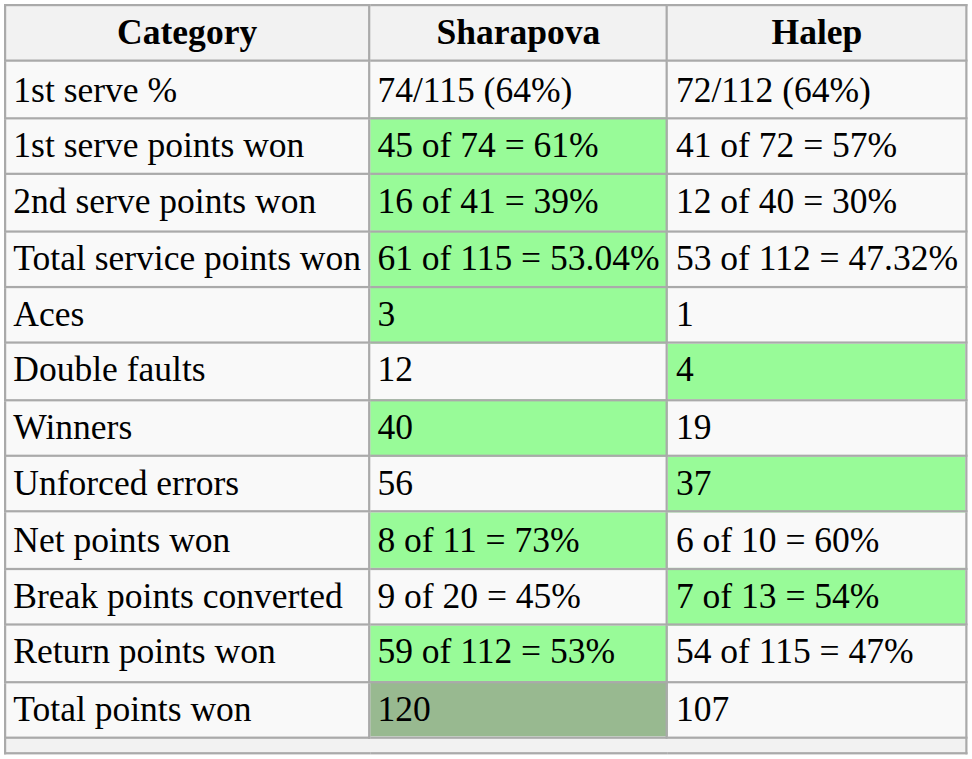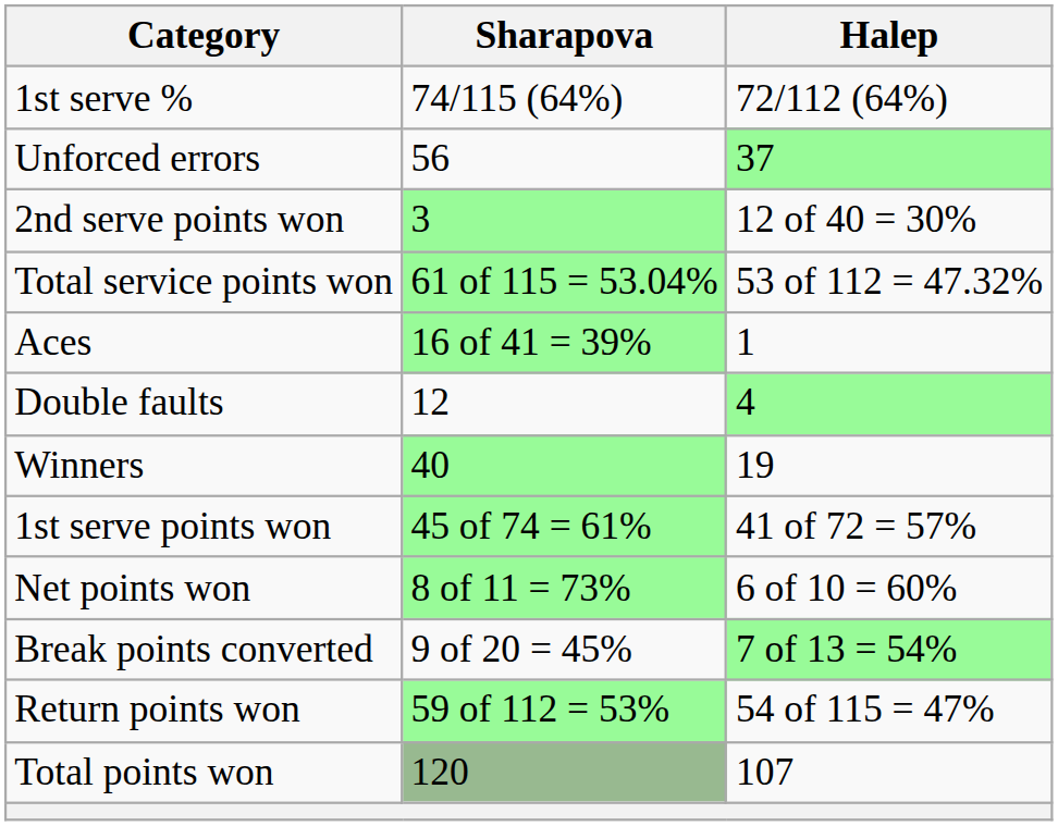 <table class="wikitable">
 <tr>
 <th>Category</th>
 <th> Sharapova</th>
 <th> Halep</th>
 </tr>
 <tr>
 <td>1st serve %</td>
 <td>74/115 (64%)</td>
 <td>72/112 (64%)</td>
 </tr>
 <tr>
-<td>1st serve points won</td>
-<td bgcolor=98FB98>45 of 74 = 61%</td>
-<td>41 of 72 = 57%</td>
+<td>Unforced errors</td>
+<td>56</td>
+<td bgcolor=98FB98>37</td>
 </tr>
 <tr>
 <td>2nd serve points won</td>
-<td bgcolor=98FB98>16 of 41 = 39%</td>
+<td bgcolor=98FB98>3</td>
 <td>12 of 40 = 30%</td>
 </tr>
 <tr>
 <td>Total service points won</td>
 <td bgcolor=98FB98>61 of 115 = 53.04%</td>
 <td>53 of 112 = 47.32%</td>
 </tr>
 <tr>
 <td>Aces</td>
-<td bgcolor=98FB98>3</td>
+<td bgcolor=98FB98>16 of 41 = 39%</td>
 <td>1</td>
 </tr>
 <tr>
 <td>Double faults</td>
 <td>12</td>
 <td bgcolor=98FB98>4</td>
 </tr>
 <tr>
 <td>Winners</td>
 <td bgcolor=98FB98>40</td>
 <td>19</td>
 </tr>
 <tr>
-<td>Unforced errors</td>
-<td>56</td>
-<td bgcolor=98FB98>37</td>
+<td>1st serve points won</td>
+<td bgcolor=98FB98>45 of 74 = 61%</td>
+<td>41 of 72 = 57%</td>
 </tr>
 <tr>
 <td>Net points won</td>
 <td bgcolor=98FB98>8 of 11 = 73%</td>
 <td>6 of 10 = 60%</td>
 </tr>
 <tr>
 <td>Break points converted</td>
 <td>9 of 20 = 45%</td>
 <td bgcolor=98FB98>7 of 13 = 54%</td>
 </tr>
 <tr>
 <td>Return points won</td>
 <td bgcolor=98FB98>59 of 112 = 53%</td>
 <td>54 of 115 = 47%</td>
 </tr>
 <tr>
 <td>Total points won</td>
 <td bgcolor=98FB989>120</td>
 <td>107</td>
 </tr>
 <tr>
 <th colspan=3></th>
 </tr>
 </table>
